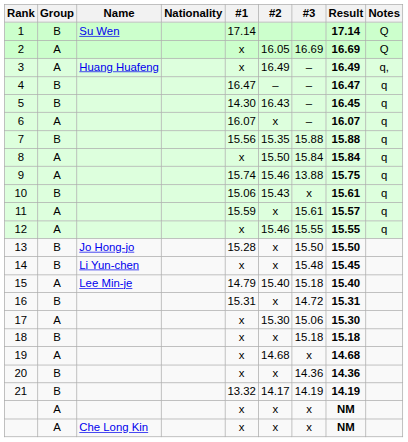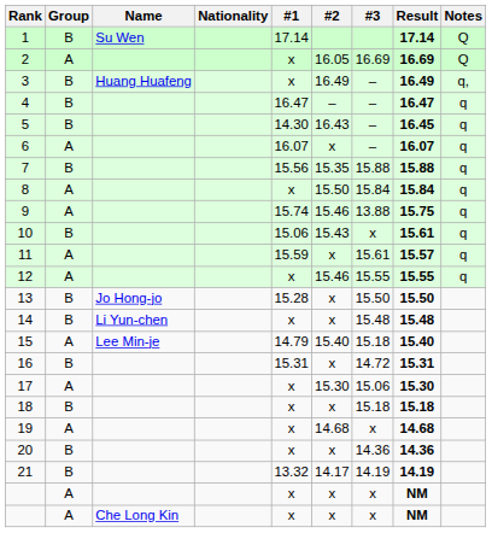 <table class="wikitable sortable" style="text-align:center">
 <tr>
 <th>Rank</th>
 <th>Group</th>
 <th>Name</th>
 <th>Nationality</th>
 <th>#1</th>
 <th>#2</th>
 <th>#3</th>
 <th>Result</th>
 <th>Notes</th>
 </tr>
 <tr bgcolor=ccffcc>
 <td>1</td>
 <td>B</td>
 <td align=left><a href='#'>Su Wen</a></td>
 <td align=left></td>
 <td>17.14</td>
 <td></td>
 <td></td>
 <td><strong>17.14</strong></td>
 <td>Q</td>
 </tr>
 <tr bgcolor=ccffcc>
 <td>2</td>
 <td>A</td>
 <td align=left></td>
 <td align=left></td>
 <td>x</td>
 <td>16.05</td>
 <td>16.69</td>
 <td><strong>16.69</strong></td>
 <td>Q</td>
 </tr>
 <tr bgcolor=ddffdd>
 <td>3</td>
-<td>A</td>
+<td>B</td>
 <td align=left><a href='#'>Huang Huafeng</a></td>
 <td align=left></td>
 <td>x</td>
 <td>16.49</td>
 <td>–</td>
 <td><strong>16.49</strong></td>
 <td>q, </td>
 </tr>
 <tr bgcolor=ddffdd>
 <td>4</td>
 <td>B</td>
 <td align=left></td>
 <td align=left></td>
 <td>16.47</td>
 <td>–</td>
 <td>–</td>
 <td><strong>16.47</strong></td>
 <td>q</td>
 </tr>
 <tr bgcolor=ddffdd>
 <td>5</td>
 <td>B</td>
 <td align=left></td>
 <td align=left></td>
 <td>14.30</td>
 <td>16.43</td>
 <td>–</td>
 <td><strong>16.45</strong></td>
 <td>q</td>
 </tr>
 <tr bgcolor=ddffdd>
 <td>6</td>
 <td>A</td>
 <td align=left></td>
 <td align=left></td>
 <td>16.07</td>
 <td>x</td>
 <td>–</td>
 <td><strong>16.07</strong></td>
 <td>q</td>
 </tr>
 <tr bgcolor=ddffdd>
 <td>7</td>
 <td>B</td>
 <td align=left></td>
 <td align=left></td>
 <td>15.56</td>
 <td>15.35</td>
 <td>15.88</td>
 <td><strong>15.88</strong></td>
 <td>q</td>
 </tr>
 <tr bgcolor=ddffdd>
 <td>8</td>
 <td>A</td>
 <td align=left></td>
 <td align=left></td>
 <td>x</td>
 <td>15.50</td>
 <td>15.84</td>
 <td><strong>15.84</strong></td>
 <td>q</td>
 </tr>
 <tr bgcolor=ddffdd>
 <td>9</td>
 <td>A</td>
 <td align=left></td>
 <td align=left></td>
 <td>15.74</td>
 <td>15.46</td>
 <td>13.88</td>
 <td><strong>15.75</strong></td>
 <td>q</td>
 </tr>
 <tr bgcolor=ddffdd>
 <td>10</td>
 <td>B</td>
 <td align=left></td>
 <td align=left></td>
 <td>15.06</td>
 <td>15.43</td>
 <td>x</td>
 <td><strong>15.61</strong></td>
 <td>q</td>
 </tr>
 <tr bgcolor=ddffdd>
 <td>11</td>
 <td>A</td>
 <td align=left></td>
 <td align=left></td>
 <td>15.59</td>
 <td>x</td>
 <td>15.61</td>
 <td><strong>15.57</strong></td>
 <td>q</td>
 </tr>
 <tr bgcolor=ddffdd>
 <td>12</td>
 <td>A</td>
 <td align=left></td>
 <td align=left></td>
 <td>x</td>
 <td>15.46</td>
 <td>15.55</td>
 <td><strong>15.55</strong></td>
 <td>q</td>
 </tr>
 <tr>
 <td>13</td>
 <td>B</td>
 <td align=left><a href='#'>Jo Hong-jo</a></td>
 <td align=left></td>
 <td>15.28</td>
 <td>x</td>
 <td>15.50</td>
 <td><strong>15.50</strong></td>
 <td></td>
 </tr>
 <tr>
 <td>14</td>
 <td>B</td>
 <td align=left><a href='#'>Li Yun-chen</a></td>
 <td align=left></td>
 <td>x</td>
 <td>x</td>
 <td>15.48</td>
-<td><strong>15.45</strong></td>
+<td><strong>15.48</strong></td>
 <td></td>
 </tr>
 <tr>
 <td>15</td>
 <td>A</td>
 <td align=left><a href='#'>Lee Min-je</a></td>
 <td align=left></td>
 <td>14.79</td>
 <td>15.40</td>
 <td>15.18</td>
 <td><strong>15.40</strong></td>
 <td></td>
 </tr>
 <tr>
 <td>16</td>
 <td>B</td>
 <td align=left></td>
 <td align=left></td>
 <td>15.31</td>
 <td>x</td>
 <td>14.72</td>
 <td><strong>15.31</strong></td>
 <td></td>
 </tr>
 <tr>
 <td>17</td>
 <td>A</td>
 <td align=left></td>
 <td align=left></td>
 <td>x</td>
 <td>15.30</td>
 <td>15.06</td>
 <td><strong>15.30</strong></td>
 <td></td>
 </tr>
 <tr>
 <td>18</td>
 <td>B</td>
 <td align=left></td>
 <td align=left></td>
 <td>x</td>
 <td>x</td>
 <td>15.18</td>
 <td><strong>15.18</strong></td>
 <td></td>
 </tr>
 <tr>
 <td>19</td>
 <td>A</td>
 <td align=left></td>
 <td align=left></td>
 <td>x</td>
 <td>14.68</td>
 <td>x</td>
 <td><strong>14.68</strong></td>
 <td></td>
 </tr>
 <tr>
 <td>20</td>
 <td>B</td>
 <td align=left></td>
 <td align=left></td>
 <td>x</td>
 <td>x</td>
 <td>14.36</td>
 <td><strong>14.36</strong></td>
 <td></td>
 </tr>
 <tr>
 <td>21</td>
 <td>B</td>
 <td align=left></td>
 <td align=left></td>
 <td>13.32</td>
 <td>14.17</td>
 <td>14.19</td>
 <td><strong>14.19</strong></td>
 <td></td>
 </tr>
 <tr>
 <td></td>
 <td>A</td>
 <td align=left></td>
 <td align=left></td>
 <td>x</td>
 <td>x</td>
 <td>x</td>
 <td><strong>NM</strong></td>
 <td></td>
 </tr>
 <tr>
 <td></td>
 <td>A</td>
 <td align=left><a href='#'>Che Long Kin</a></td>
 <td align=left></td>
 <td>x</td>
 <td>x</td>
 <td>x</td>
 <td><strong>NM</strong></td>
 <td></td>
 </tr>
 </table>
